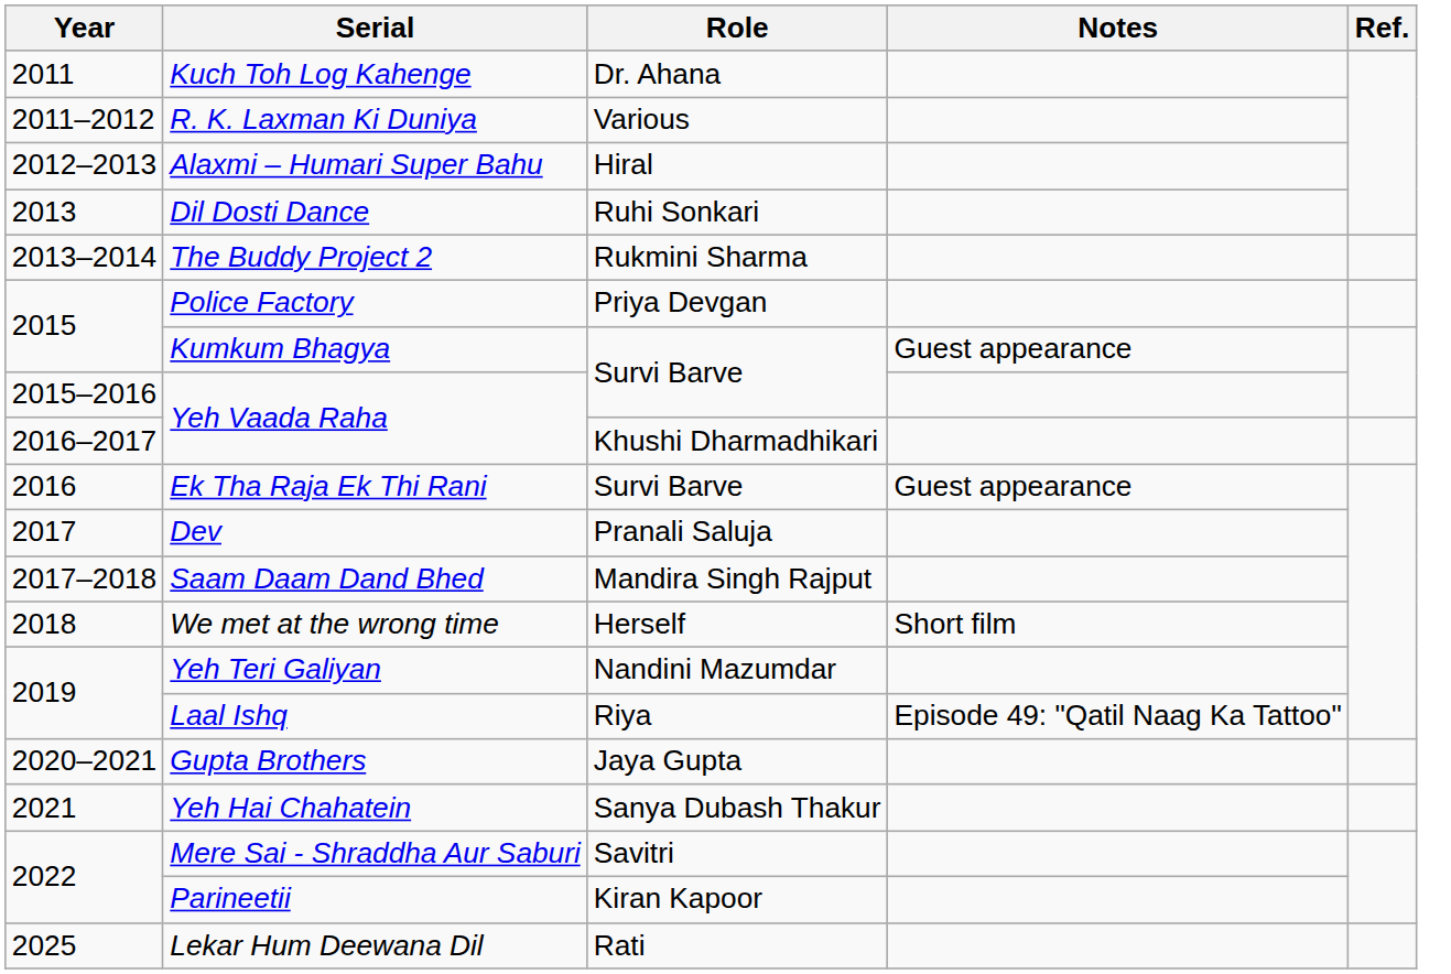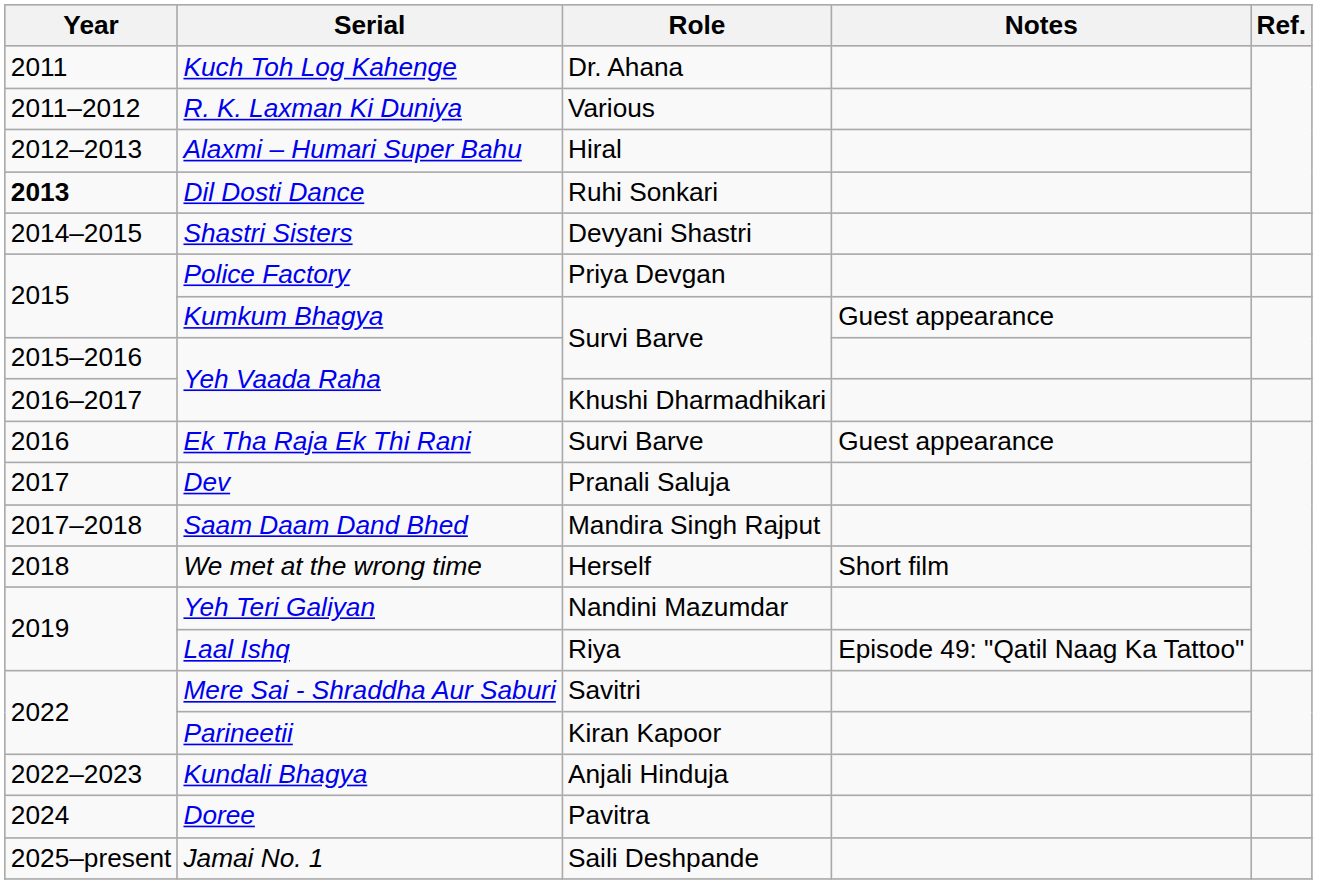 <table class="wikitable sortable">
 <tr>
 <th>Year</th>
 <th>Serial</th>
 <th>Role</th>
 <th>Notes</th>
 <th>Ref.</th>
 </tr>
 <tr>
 <td>2011</td>
 <td><em><a href='#'>Kuch Toh Log Kahenge</a></em></td>
 <td>Dr. Ahana</td>
 <td></td>
 <td rowspan="4"></td>
 </tr>
 <tr>
 <td>2011–2012</td>
 <td><em><a href='#'>R. K. Laxman Ki Duniya</a></em></td>
 <td>Various</td>
 <td></td>
 </tr>
 <tr>
 <td>2012–2013</td>
 <td><em><a href='#'>Alaxmi – Humari Super Bahu</a></em></td>
 <td>Hiral</td>
 <td></td>
 </tr>
 <tr>
-<td>2013</td>
+<td><strong>2013</strong></td>
 <td><em><a href='#'>Dil Dosti Dance</a></em></td>
 <td>Ruhi Sonkari</td>
 <td></td>
 </tr>
 <tr>
-<td>2013–2014</td>
-<td><em><a href='#'>The Buddy Project 2</a></em></td>
-<td>Rukmini Sharma</td>
+<td>2014–2015</td>
+<td><em><a href='#'>Shastri Sisters</a></em></td>
+<td>Devyani Shastri</td>
 <td></td>
 <td></td>
 </tr>
 <tr>
 <td rowspan="2">2015</td>
 <td><em><a href='#'>Police Factory</a></em></td>
 <td>Priya Devgan</td>
 <td></td>
 <td></td>
 </tr>
 <tr>
 <td><em><a href='#'>Kumkum Bhagya</a></em></td>
 <td rowspan="2">Survi Barve</td>
 <td>Guest appearance</td>
 <td rowspan="2"></td>
 </tr>
 <tr>
 <td>2015–2016</td>
 <td rowspan="2"><em><a href='#'>Yeh Vaada Raha</a></em></td>
 <td></td>
 </tr>
 <tr>
 <td>2016–2017</td>
 <td>Khushi Dharmadhikari</td>
 <td></td>
 <td></td>
 </tr>
 <tr>
 <td>2016</td>
 <td><em><a href='#'>Ek Tha Raja Ek Thi Rani</a></em></td>
 <td>Survi Barve</td>
 <td>Guest appearance</td>
 <td rowspan="6"></td>
 </tr>
 <tr>
 <td>2017</td>
 <td><em><a href='#'>Dev</a></em></td>
 <td>Pranali Saluja</td>
 <td></td>
 </tr>
 <tr>
 <td>2017–2018</td>
 <td><em><a href='#'>Saam Daam Dand Bhed</a></em></td>
 <td>Mandira Singh Rajput</td>
 <td></td>
 </tr>
 <tr>
 <td>2018</td>
 <td><em>We met at the wrong time</em></td>
 <td>Herself</td>
 <td>Short film</td>
 </tr>
 <tr>
 <td rowspan="2">2019</td>
 <td><em><a href='#'>Yeh Teri Galiyan</a></em></td>
 <td>Nandini Mazumdar</td>
 <td></td>
 </tr>
 <tr>
 <td><em><a href='#'>Laal Ishq</a></em></td>
 <td>Riya</td>
 <td>Episode 49: "Qatil Naag Ka Tattoo"</td>
 </tr>
 <tr>
-<td>2020–2021</td>
-<td><em><a href='#'>Gupta Brothers</a></em></td>
-<td>Jaya Gupta</td>
-<td></td>
-<td></td>
-</tr>
-<tr>
-<td>2021</td>
-<td><em><a href='#'>Yeh Hai Chahatein</a></em></td>
-<td>Sanya Dubash Thakur</td>
-<td></td>
-<td></td>
-</tr>
-<tr>
 <td rowspan="2">2022</td>
 <td><em><a href='#'>Mere Sai - Shraddha Aur Saburi</a></em></td>
 <td>Savitri</td>
 <td></td>
 <td rowspan="2"></td>
 </tr>
 <tr>
 <td><em><a href='#'>Parineetii</a></em></td>
 <td>Kiran Kapoor</td>
 <td></td>
 </tr>
 <tr>
-<td>2025</td>
-<td><em>Lekar Hum Deewana Dil</em></td>
-<td>Rati</td>
+<td>2022–2023</td>
+<td><em><a href='#'>Kundali Bhagya</a></em></td>
+<td>Anjali Hinduja</td>
+<td></td>
+<td></td>
+</tr>
+<tr>
+<td>2024</td>
+<td><em><a href='#'>Doree</a></em></td>
+<td>Pavitra</td>
+<td></td>
+<td></td>
+</tr>
+<tr>
+<td>2025–present</td>
+<td><em>Jamai No. 1</em></td>
+<td>Saili Deshpande</td>
 <td></td>
 <td></td>
 </tr>
 </table>
